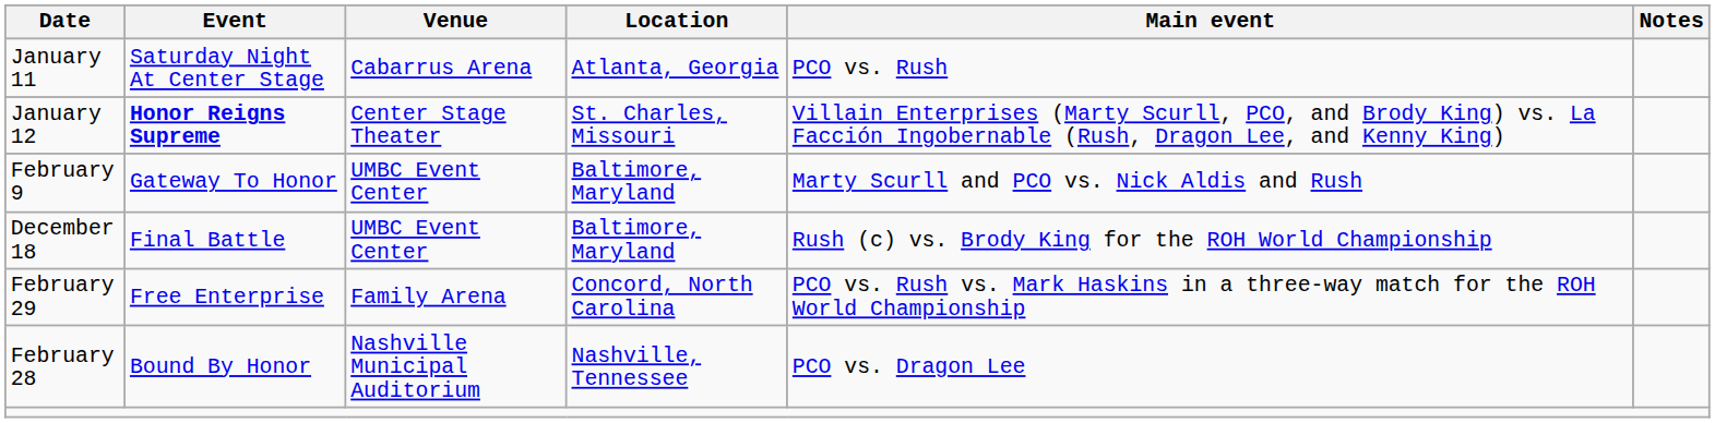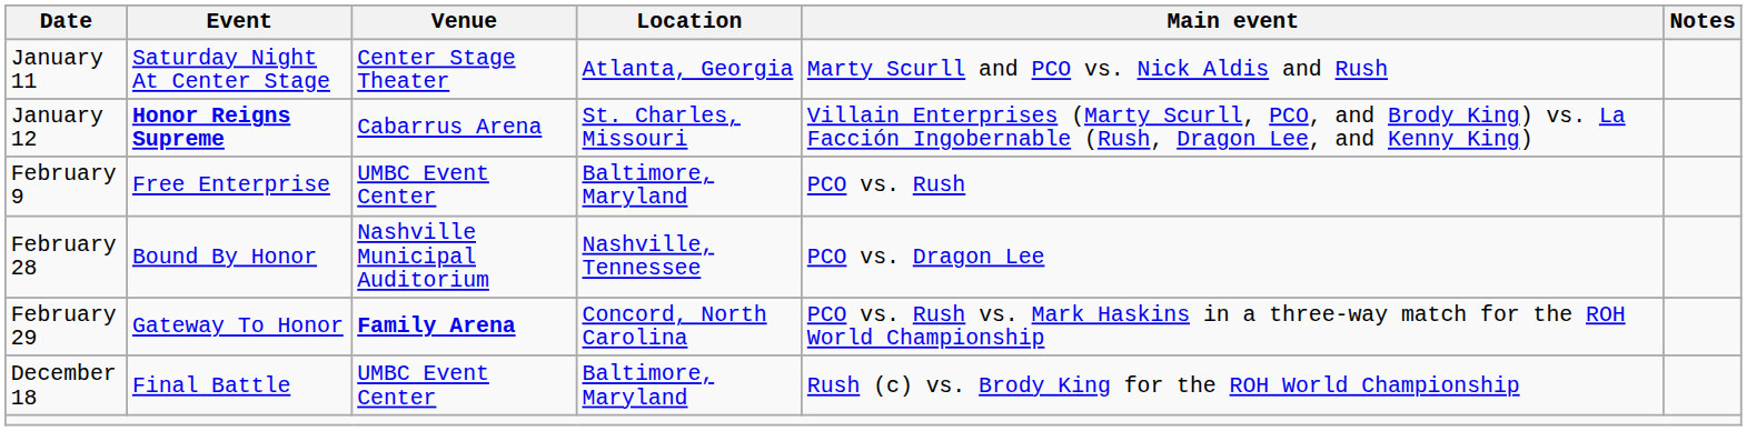 <table class="sortable wikitable succession-box" style="font-size:85%;">
 <tr>
 <th width=7%>Date</th>
 <th width=13%>Event</th>
 <th width=13%>Venue</th>
 <th width=13%>Location</th>
 <th width=50%>Main event</th>
 <th width=13%>Notes</th>
 </tr>
 <tr>
 <td>January 11</td>
 <td><a href='#'>Saturday Night At Center Stage</a></td>
-<td><a href='#'>Cabarrus Arena</a></td>
+<td><a href='#'>Center Stage Theater</a></td>
 <td><a href='#'>Atlanta, Georgia</a></td>
-<td><a href='#'>PCO</a> vs. <a href='#'>Rush</a></td>
+<td><a href='#'>Marty Scurll</a> and <a href='#'>PCO</a> vs. <a href='#'>Nick Aldis</a> and <a href='#'>Rush</a></td>
 <td></td>
 </tr>
 <tr>
 <td>January 12</td>
 <td><strong><a href='#'>Honor Reigns Supreme</a></strong></td>
-<td><a href='#'>Center Stage Theater</a></td>
+<td><a href='#'>Cabarrus Arena</a></td>
 <td><a href='#'>St. Charles, Missouri</a></td>
 <td><a href='#'>Villain Enterprises</a> (<a href='#'>Marty Scurll</a>, <a href='#'>PCO</a>, and <a href='#'>Brody King</a>) vs. <a href='#'>La Facción Ingobernable</a> (<a href='#'>Rush</a>, <a href='#'>Dragon Lee</a>, and <a href='#'>Kenny King</a>)</td>
 <td></td>
 </tr>
 <tr>
 <td>February 9</td>
-<td><a href='#'>Gateway To Honor</a></td>
+<td><a href='#'>Free Enterprise</a></td>
 <td><a href='#'>UMBC Event Center</a></td>
 <td><a href='#'>Baltimore, Maryland</a></td>
-<td><a href='#'>Marty Scurll</a> and <a href='#'>PCO</a> vs. <a href='#'>Nick Aldis</a> and <a href='#'>Rush</a></td>
+<td><a href='#'>PCO</a> vs. <a href='#'>Rush</a></td>
+<td></td>
+</tr>
+<tr>
+<td>February 28</td>
+<td><a href='#'>Bound By Honor</a></td>
+<td><a href='#'>Nashville Municipal Auditorium</a></td>
+<td><a href='#'>Nashville, Tennessee</a></td>
+<td><a href='#'>PCO</a> vs. <a href='#'>Dragon Lee</a></td>
+<td></td>
+</tr>
+<tr>
+<td>February 29</td>
+<td><a href='#'>Gateway To Honor</a></td>
+<td><strong><a href='#'>Family Arena</a></strong></td>
+<td><a href='#'>Concord, North Carolina</a></td>
+<td><a href='#'>PCO</a> vs. <a href='#'>Rush</a> vs. <a href='#'>Mark Haskins</a> in a three-way match for the <a href='#'>ROH World Championship</a></td>
 <td></td>
 </tr>
 <tr>
 <td>December 18</td>
 <td><a href='#'>Final Battle</a></td>
 <td><a href='#'>UMBC Event Center</a></td>
 <td><a href='#'>Baltimore, Maryland</a></td>
 <td><a href='#'>Rush</a> (c) vs. <a href='#'>Brody King</a> for the <a href='#'>ROH World Championship</a></td>
 <td></td>
 </tr>
 <tr>
-<td>February 29</td>
-<td><a href='#'>Free Enterprise</a></td>
-<td><a href='#'>Family Arena</a></td>
-<td><a href='#'>Concord, North Carolina</a></td>
-<td><a href='#'>PCO</a> vs. <a href='#'>Rush</a> vs. <a href='#'>Mark Haskins</a> in a three-way match for the <a href='#'>ROH World Championship</a></td>
-<td></td>
-</tr>
-<tr>
-<td>February 28</td>
-<td><a href='#'>Bound By Honor</a></td>
-<td><a href='#'>Nashville Municipal Auditorium</a></td>
-<td><a href='#'>Nashville, Tennessee</a></td>
-<td><a href='#'>PCO</a> vs. <a href='#'>Dragon Lee</a></td>
-<td></td>
-</tr>
-<tr>
 <td colspan="6"></td>
 </tr>
 </table>
